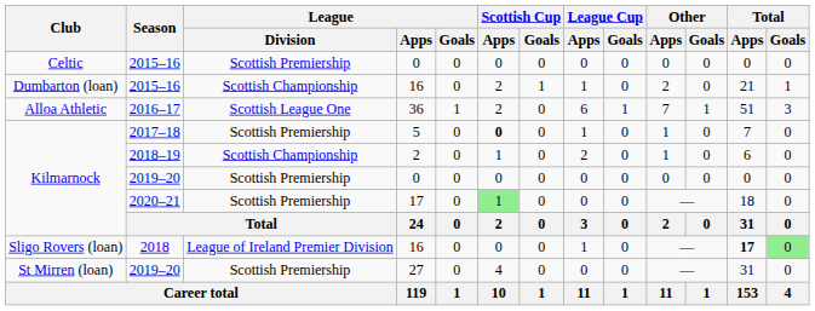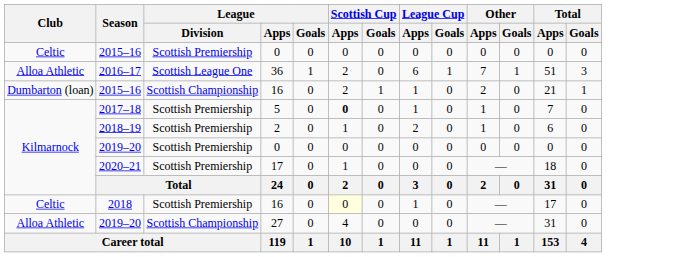 <table class="wikitable" style="text-align:center">
 <tr>
 <th rowspan="2">Club</th>
 <th rowspan="2">Season</th>
 <th colspan="3">League</th>
 <th colspan="2"><a href='#'>Scottish Cup</a></th>
 <th colspan="2"><a href='#'>League Cup</a></th>
 <th colspan="2">Other</th>
 <th colspan="2">Total</th>
 </tr>
 <tr>
 <th>Division</th>
 <th>Apps</th>
 <th>Goals</th>
 <th>Apps</th>
 <th>Goals</th>
 <th>Apps</th>
 <th>Goals</th>
 <th>Apps</th>
 <th>Goals</th>
 <th>Apps</th>
 <th>Goals</th>
 </tr>
 <tr>
 <td><a href='#'>Celtic</a></td>
 <td><a href='#'>2015–16</a></td>
 <td><a href='#'>Scottish Premiership</a></td>
 <td>0</td>
 <td>0</td>
 <td>0</td>
 <td>0</td>
 <td>0</td>
 <td>0</td>
 <td>0</td>
 <td>0</td>
 <td>0</td>
 <td>0</td>
 </tr>
 <tr>
+<td><a href='#'>Alloa Athletic</a></td>
+<td><a href='#'>2016–17</a></td>
+<td><a href='#'>Scottish League One</a></td>
+<td>36</td>
+<td>1</td>
+<td>2</td>
+<td>0</td>
+<td>6</td>
+<td>1</td>
+<td>7</td>
+<td>1</td>
+<td>51</td>
+<td>3</td>
+</tr>
+<tr>
 <td><a href='#'>Dumbarton</a> (loan)</td>
 <td><a href='#'>2015–16</a></td>
 <td><a href='#'>Scottish Championship</a></td>
 <td>16</td>
 <td>0</td>
 <td>2</td>
 <td>1</td>
 <td>1</td>
 <td>0</td>
 <td>2</td>
 <td>0</td>
 <td>21</td>
 <td>1</td>
-</tr>
-<tr>
-<td><a href='#'>Alloa Athletic</a></td>
-<td><a href='#'>2016–17</a></td>
-<td><a href='#'>Scottish League One</a></td>
-<td>36</td>
-<td>1</td>
-<td>2</td>
-<td>0</td>
-<td>6</td>
-<td>1</td>
-<td>7</td>
-<td>1</td>
-<td>51</td>
-<td>3</td>
 </tr>
 <tr>
 <td rowspan=5><a href='#'>Kilmarnock</a></td>
 <td><a href='#'>2017–18</a></td>
 <td>Scottish Premiership</td>
 <td>5</td>
 <td>0</td>
 <td><strong>0</strong></td>
 <td>0</td>
 <td>1</td>
 <td>0</td>
 <td>1</td>
 <td>0</td>
 <td>7</td>
 <td>0</td>
 </tr>
 <tr>
 <td><a href='#'>2018–19</a></td>
-<td><a href='#'>Scottish Championship</a></td>
+<td>Scottish Premiership</td>
 <td>2</td>
 <td>0</td>
 <td>1</td>
 <td>0</td>
 <td>2</td>
 <td>0</td>
 <td>1</td>
 <td>0</td>
 <td>6</td>
 <td>0</td>
 </tr>
 <tr>
 <td><a href='#'>2019–20</a></td>
 <td>Scottish Premiership</td>
 <td>0</td>
 <td>0</td>
 <td>0</td>
 <td>0</td>
 <td>0</td>
 <td>0</td>
 <td>0</td>
 <td>0</td>
 <td>0</td>
 <td>0</td>
 </tr>
 <tr>
 <td><a href='#'>2020–21</a></td>
 <td>Scottish Premiership</td>
 <td>17</td>
 <td>0</td>
-<td style="background: lightgreen;">1</td>
+<td>1</td>
 <td>0</td>
 <td>0</td>
 <td>0</td>
 <td colspan=2>—</td>
 <td>18</td>
 <td>0</td>
 </tr>
 <tr>
 <th colspan=2>Total</th>
 <th>24</th>
 <th>0</th>
 <th>2</th>
 <th>0</th>
 <th>3</th>
 <th>0</th>
 <th>2</th>
 <th>0</th>
 <th>31</th>
 <th>0</th>
 </tr>
 <tr>
-<td><a href='#'>Sligo Rovers</a> (loan)</td>
+<td><a href='#'>Celtic</a></td>
 <td><a href='#'>2018</a></td>
-<td><a href='#'>League of Ireland Premier Division</a></td>
+<td>Scottish Premiership</td>
 <td>16</td>
 <td>0</td>
-<td>0</td>
+<td style="background: lightyellow;">0</td>
 <td>0</td>
 <td>1</td>
 <td>0</td>
 <td colspan=2>—</td>
-<td><strong>17</strong></td>
-<td style="background: lightgreen;">0</td>
+<td>17</td>
+<td>0</td>
 </tr>
 <tr>
-<td><a href='#'>St Mirren</a> (loan)</td>
+<td><a href='#'>Alloa Athletic</a></td>
 <td><a href='#'>2019–20</a></td>
-<td>Scottish Premiership</td>
+<td><a href='#'>Scottish Championship</a></td>
 <td>27</td>
 <td>0</td>
 <td>4</td>
 <td>0</td>
 <td>0</td>
 <td>0</td>
 <td colspan=2>—</td>
 <td>31</td>
 <td>0</td>
 </tr>
 <tr>
 <th colspan="3">Career total</th>
 <th>119</th>
 <th>1</th>
 <th>10</th>
 <th>1</th>
 <th>11</th>
 <th>1</th>
 <th>11</th>
 <th>1</th>
 <th>153</th>
 <th>4</th>
 </tr>
 </table>
